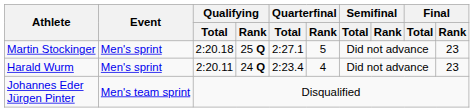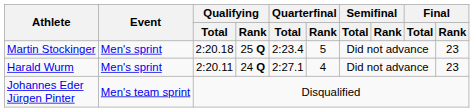 <table class="wikitable" style="font-size:90%">
 <tr>
 <th rowspan="2">Athlete</th>
 <th rowspan="2">Event</th>
 <th colspan="2">Qualifying</th>
 <th colspan="2">Quarterfinal</th>
 <th colspan="2">Semifinal</th>
 <th colspan="2">Final</th>
 </tr>
 <tr>
 <th>Total</th>
 <th>Rank</th>
 <th>Total</th>
 <th>Rank</th>
 <th>Total</th>
 <th>Rank</th>
 <th>Total</th>
 <th>Rank</th>
 </tr>
 <tr>
 <td><a href='#'>Martin Stockinger</a></td>
 <td><a href='#'>Men's sprint</a></td>
 <td align="center">2:20.18</td>
 <td align="center">25 <strong>Q</strong></td>
-<td align="center">2:27.1</td>
+<td align="center">2:23.4</td>
 <td align="center">5</td>
 <td colspan=3 align="center">Did not advance</td>
 <td align="center">23</td>
 </tr>
 <tr>
 <td><a href='#'>Harald Wurm</a></td>
 <td><a href='#'>Men's sprint</a></td>
 <td align="center">2:20.11</td>
 <td align="center">24 <strong>Q</strong></td>
-<td align="center">2:23.4</td>
+<td align="center">2:27.1</td>
 <td align="center">4</td>
 <td colspan=3 align="center">Did not advance</td>
 <td align="center">23</td>
 </tr>
 <tr>
 <td><a href='#'>Johannes Eder</a><br><a href='#'>Jürgen Pinter</a></td>
 <td><a href='#'>Men's team sprint</a></td>
 <td colspan = 8 align="center">Disqualified</td>
 </tr>
 </table>
